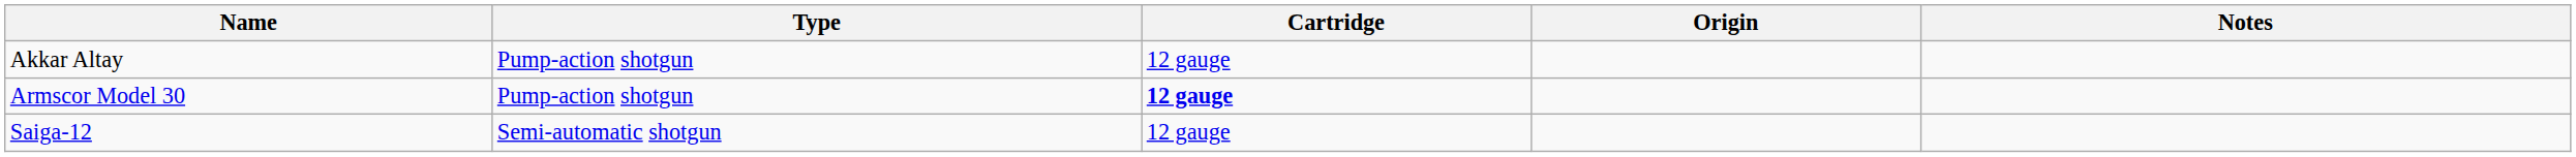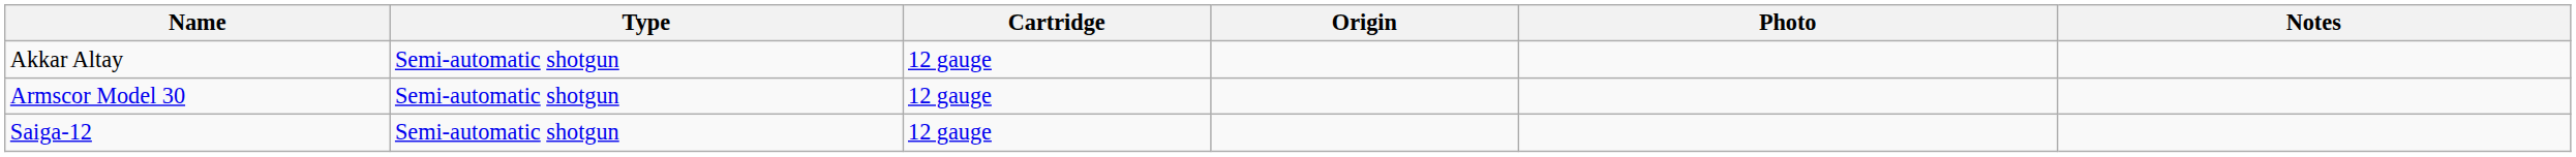 <table class="wikitable sortable" style="width:90%;">
 <tr>
 <th style="width:15%;">Name</th>
 <th style="width:20%;">Type</th>
 <th style="width:12%;">Cartridge</th>
 <th style="width:12%;">Origin</th>
+<th>Photo</th>
 <th style="width:20%;">Notes</th>
 </tr>
 <tr>
 <td>Akkar Altay</td>
-<td><a href='#'>Pump-action</a> <a href='#'>shotgun</a></td>
+<td><a href='#'>Semi-automatic</a> <a href='#'>shotgun</a></td>
 <td><a href='#'>12 gauge</a></td>
+<td></td>
 <td></td>
 <td></td>
 </tr>
 <tr>
 <td><a href='#'>Armscor Model 30</a></td>
-<td><a href='#'>Pump-action</a> <a href='#'>shotgun</a></td>
-<td><strong><a href='#'>12 gauge</a></strong></td>
+<td><a href='#'>Semi-automatic</a> <a href='#'>shotgun</a></td>
+<td><a href='#'>12 gauge</a></td>
+<td></td>
 <td></td>
 <td></td>
 </tr>
 <tr>
 <td><a href='#'>Saiga-12</a></td>
 <td><a href='#'>Semi-automatic</a> <a href='#'>shotgun</a></td>
 <td><a href='#'>12 gauge</a></td>
 <td></td>
 <td></td>
+<td></td>
 </tr>
 </table>
